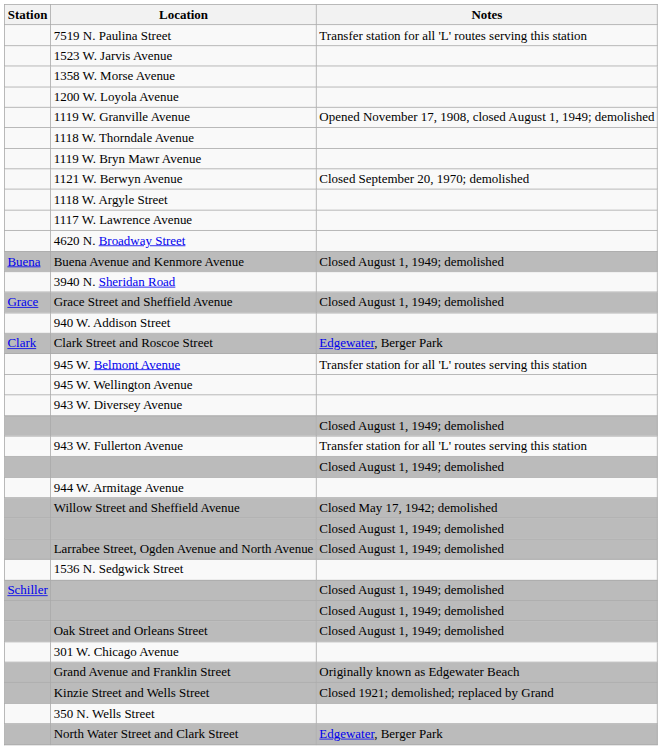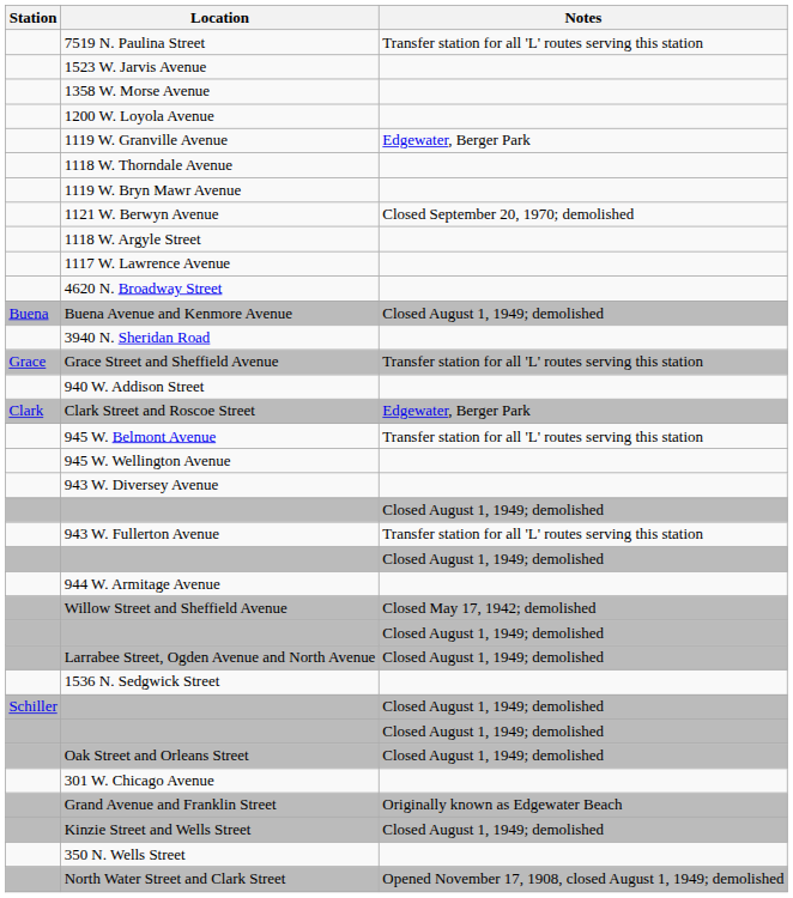 <table class="wikitable">
 <tr>
 <th>Station</th>
 <th>Location</th>
 <th>Notes</th>
 </tr>
 <tr>
 <td>  </td>
 <td>7519 N. Paulina Street</td>
 <td>Transfer station for all 'L' routes serving this station</td>
 </tr>
 <tr>
 <td></td>
 <td>1523 W. Jarvis Avenue</td>
 <td></td>
 </tr>
 <tr>
 <td></td>
 <td>1358 W. Morse Avenue</td>
 <td></td>
 </tr>
 <tr>
 <td> </td>
 <td>1200 W. Loyola Avenue</td>
 <td></td>
 </tr>
 <tr>
 <td> </td>
 <td>1119 W. Granville Avenue</td>
-<td>Opened November 17, 1908, closed August 1, 1949; demolished</td>
+<td><a href='#'>Edgewater</a>, Berger Park</td>
 </tr>
 <tr>
 <td></td>
 <td>1118 W. Thorndale Avenue</td>
 <td></td>
 </tr>
 <tr>
 <td></td>
 <td>1119 W. Bryn Mawr Avenue</td>
 <td></td>
 </tr>
 <tr>
 <td></td>
 <td>1121 W. Berwyn Avenue</td>
 <td>Closed September 20, 1970; demolished</td>
 </tr>
 <tr>
 <td></td>
 <td>1118 W. Argyle Street</td>
 <td></td>
 </tr>
 <tr>
 <td></td>
 <td>1117 W. Lawrence Avenue</td>
 <td></td>
 </tr>
 <tr>
 <td> </td>
 <td>4620 N. <a href='#'>Broadway Street</a></td>
 <td></td>
 </tr>
 <tr style="background-color: #bbb">
 <td><a href='#'>Buena</a></td>
 <td>Buena Avenue and Kenmore Avenue</td>
 <td>Closed August 1, 1949; demolished</td>
 </tr>
 <tr>
 <td></td>
 <td>3940 N. <a href='#'>Sheridan Road</a></td>
 <td></td>
 </tr>
 <tr style="background-color: #bbb">
 <td><a href='#'>Grace</a></td>
 <td>Grace Street and Sheffield Avenue</td>
-<td>Closed August 1, 1949; demolished</td>
+<td>Transfer station for all 'L' routes serving this station</td>
 </tr>
 <tr>
 <td> </td>
 <td>940 W. Addison Street</td>
 <td></td>
 </tr>
 <tr style="background-color: #bbb">
 <td><a href='#'>Clark</a></td>
 <td>Clark Street and Roscoe Street</td>
 <td><a href='#'>Edgewater</a>, Berger Park</td>
 </tr>
 <tr>
 <td> </td>
 <td>945 W. <a href='#'>Belmont Avenue</a></td>
 <td>Transfer station for all 'L' routes serving this station</td>
 </tr>
 <tr>
 <td> </td>
 <td>945 W. Wellington Avenue</td>
 <td></td>
 </tr>
 <tr>
 <td> </td>
 <td>943 W. Diversey Avenue</td>
 <td></td>
 </tr>
 <tr style="background-color: #bbb">
 <td></td>
 <td></td>
 <td>Closed August 1, 1949; demolished</td>
 </tr>
 <tr>
 <td> </td>
 <td>943 W. Fullerton Avenue</td>
 <td>Transfer station for all 'L' routes serving this station</td>
 </tr>
 <tr style="background-color: #bbb">
 <td></td>
 <td></td>
 <td>Closed August 1, 1949; demolished</td>
 </tr>
 <tr>
 <td> </td>
 <td>944 W. Armitage Avenue</td>
 <td></td>
 </tr>
 <tr style="background-color: #bbb">
 <td></td>
 <td>Willow Street and Sheffield Avenue</td>
 <td>Closed May 17, 1942; demolished</td>
 </tr>
 <tr style="background-color: #bbb">
 <td></td>
 <td></td>
 <td>Closed August 1, 1949; demolished</td>
 </tr>
 <tr style="background-color: #bbb">
 <td></td>
 <td>Larrabee Street, Ogden Avenue and North Avenue</td>
 <td>Closed August 1, 1949; demolished</td>
 </tr>
 <tr>
 <td> </td>
 <td>1536 N. Sedgwick Street</td>
 <td></td>
 </tr>
 <tr style="background-color: #bbb">
 <td><a href='#'>Schiller</a></td>
 <td></td>
 <td>Closed August 1, 1949; demolished</td>
 </tr>
 <tr style="background-color: #bbb">
 <td></td>
 <td></td>
 <td>Closed August 1, 1949; demolished</td>
 </tr>
 <tr style="background-color: #bbb">
 <td></td>
 <td>Oak Street and Orleans Street</td>
 <td>Closed August 1, 1949; demolished</td>
 </tr>
 <tr>
 <td> </td>
 <td>301 W. Chicago Avenue</td>
 <td></td>
 </tr>
 <tr style="background-color: #bbb">
 <td></td>
 <td>Grand Avenue and Franklin Street</td>
 <td>Originally known as Edgewater Beach</td>
 </tr>
 <tr style="background-color: #bbb">
 <td></td>
 <td>Kinzie Street and Wells Street</td>
-<td>Closed 1921; demolished; replaced by Grand</td>
+<td>Closed August 1, 1949; demolished</td>
 </tr>
 <tr>
 <td> </td>
 <td>350 N. Wells Street</td>
 <td></td>
 </tr>
 <tr style="background-color: #bbb">
 <td></td>
 <td>North Water Street and Clark Street</td>
-<td><a href='#'>Edgewater</a>, Berger Park</td>
+<td>Opened November 17, 1908, closed August 1, 1949; demolished</td>
 </tr>
 <tr>
 </tr>
 </table>
